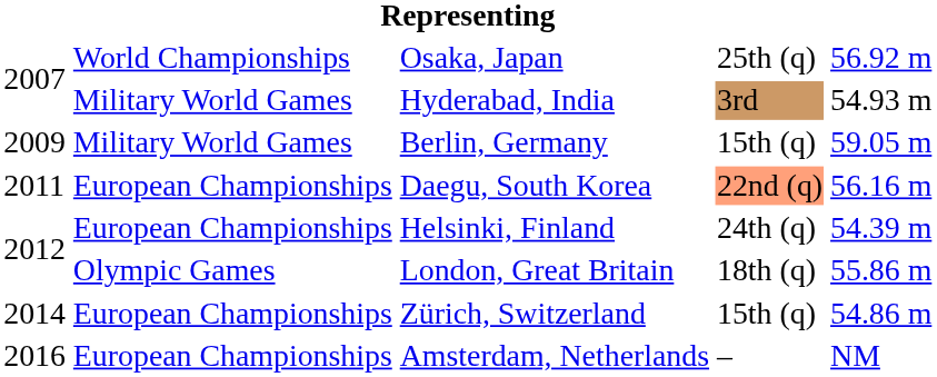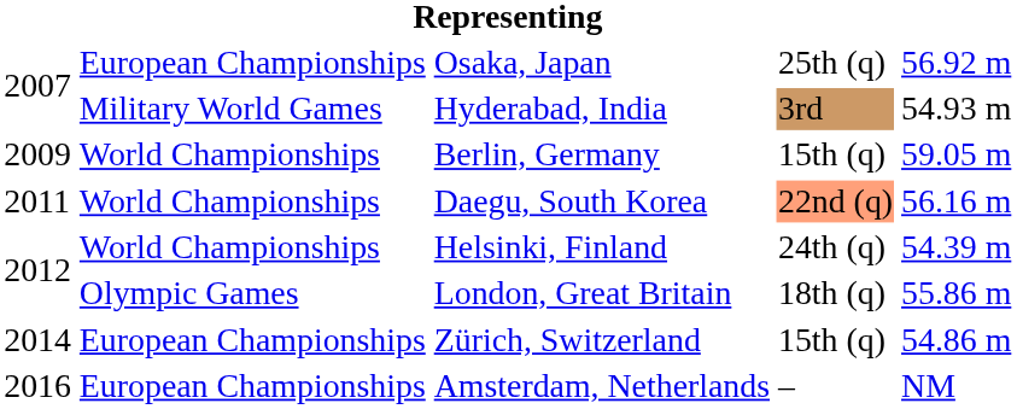 <table>
 <tr>
 <th colspan="5">Representing </th>
 </tr>
 <tr>
 <td rowspan=2>2007</td>
-<td><a href='#'>World Championships</a></td>
+<td><a href='#'>European Championships</a></td>
 <td><a href='#'>Osaka, Japan</a></td>
 <td>25th (q)</td>
 <td><a href='#'>56.92 m</a></td>
 </tr>
 <tr>
 <td><a href='#'>Military World Games</a></td>
 <td><a href='#'>Hyderabad, India</a></td>
 <td bgcolor=cc9966>3rd</td>
 <td>54.93 m</td>
 </tr>
 <tr>
 <td>2009</td>
-<td><a href='#'>Military World Games</a></td>
+<td><a href='#'>World Championships</a></td>
 <td><a href='#'>Berlin, Germany</a></td>
 <td>15th (q)</td>
 <td><a href='#'>59.05 m</a></td>
 </tr>
 <tr>
 <td>2011</td>
-<td><a href='#'>European Championships</a></td>
+<td><a href='#'>World Championships</a></td>
 <td><a href='#'>Daegu, South Korea</a></td>
 <td style="background: lightsalmon;">22nd (q)</td>
 <td><a href='#'>56.16 m</a></td>
 </tr>
 <tr>
 <td rowspan=2>2012</td>
-<td><a href='#'>European Championships</a></td>
+<td><a href='#'>World Championships</a></td>
 <td><a href='#'>Helsinki, Finland</a></td>
 <td>24th (q)</td>
 <td><a href='#'>54.39 m</a></td>
 </tr>
 <tr>
 <td><a href='#'>Olympic Games</a></td>
 <td><a href='#'>London, Great Britain</a></td>
 <td>18th (q)</td>
 <td><a href='#'>55.86 m</a></td>
 </tr>
 <tr>
 <td>2014</td>
 <td><a href='#'>European Championships</a></td>
 <td><a href='#'>Zürich, Switzerland</a></td>
 <td>15th (q)</td>
 <td><a href='#'>54.86 m</a></td>
 </tr>
 <tr>
 <td>2016</td>
 <td><a href='#'>European Championships</a></td>
 <td><a href='#'>Amsterdam, Netherlands</a></td>
 <td>–</td>
 <td><a href='#'>NM</a></td>
 </tr>
 </table>
